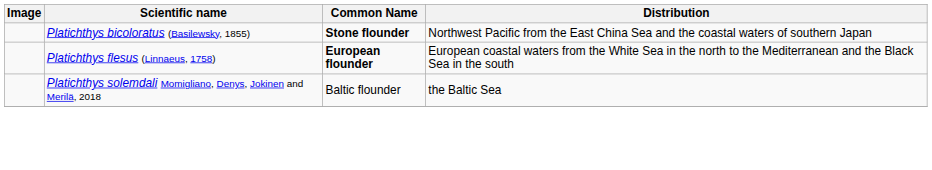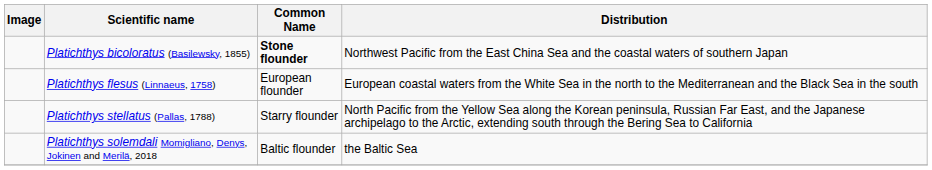 <table class="wikitable">
 <tr>
 <th>Image</th>
 <th>Scientific name</th>
 <th>Common Name</th>
 <th>Distribution</th>
 </tr>
 <tr>
 <td></td>
 <td><em><a href='#'>Platichthys bicoloratus</a></em> <small>(<a href='#'>Basilewsky</a>, 1855)</small></td>
 <td><strong>Stone flounder</strong></td>
 <td>Northwest Pacific from the East China Sea and the coastal waters of southern Japan</td>
 </tr>
 <tr>
 <td></td>
 <td><em><a href='#'>Platichthys flesus</a></em> <small>(<a href='#'>Linnaeus</a>, <a href='#'>1758</a>)</small></td>
-<td><strong>European flounder</strong></td>
+<td>European flounder</td>
 <td>European coastal waters from the White Sea in the north to the Mediterranean and the Black Sea in the south</td>
+</tr>
+<tr>
+<td></td>
+<td><em><a href='#'>Platichthys stellatus</a></em> <small>(<a href='#'>Pallas</a>, 1788)</small></td>
+<td>Starry flounder</td>
+<td>North Pacific from the Yellow Sea along the Korean peninsula, Russian Far East, and the Japanese archipelago to the Arctic, extending south through the Bering Sea to California</td>
 </tr>
 <tr>
 <td></td>
 <td><em><a href='#'>Platichthys solemdali</a></em> <small><a href='#'>Momigliano</a>, <a href='#'>Denys</a>, <a href='#'>Jokinen</a> and <a href='#'>Merilä</a>, 2018</small></td>
 <td>Baltic flounder</td>
 <td>the Baltic Sea</td>
 </tr>
 <tr>
 </tr>
 </table>
